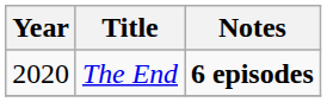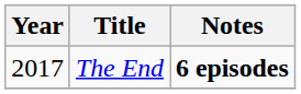 <table class="wikitable">
 <tr>
 <th>Year</th>
 <th>Title</th>
 <th>Notes</th>
 </tr>
 <tr>
-<td>2020</td>
+<td>2017</td>
 <td><em><a href='#'>The End</a></em></td>
 <td><strong>6 episodes</strong></td>
 </tr>
 <tr>
 </tr>
 </table>
